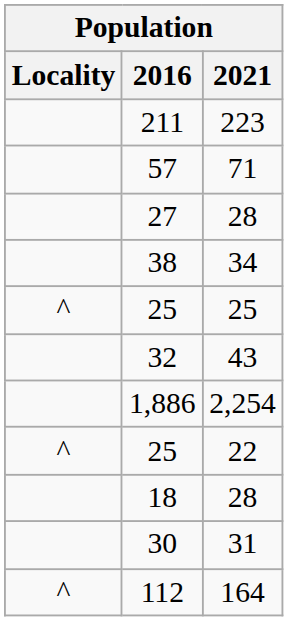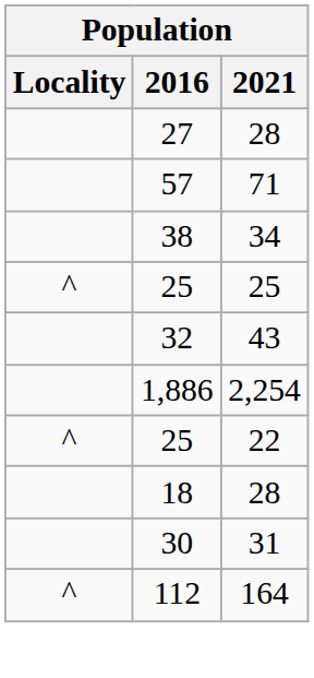 <table class="wikitable" style="text-align:center;">
 <tr>
 <th colspan="3" style="text-align:center;  font-weight:bold">Population</th>
 </tr>
 <tr>
 <th style="text-align:center; background:  font-weight:bold">Locality</th>
 <th style="text-align:center; background:  font-weight:bold"><strong>2016</strong></th>
 <th style="text-align:center; background:  font-weight:bold"><strong>2021</strong></th>
 </tr>
 <tr>
 <td></td>
-<td>211</td>
-<td>223</td>
+<td>27</td>
+<td>28</td>
 </tr>
 <tr>
 <td></td>
 <td>57</td>
 <td>71</td>
-</tr>
-<tr>
-<td></td>
-<td>27</td>
-<td>28</td>
 </tr>
 <tr>
 <td></td>
 <td>38</td>
 <td>34</td>
 </tr>
 <tr>
 <td>^</td>
 <td>25</td>
 <td>25</td>
 </tr>
 <tr>
 <td></td>
 <td>32</td>
 <td>43</td>
 </tr>
 <tr>
 <td></td>
 <td>1,886</td>
 <td>2,254</td>
 </tr>
 <tr>
 <td>^</td>
 <td>25</td>
 <td>22</td>
 </tr>
 <tr>
 <td></td>
 <td>18</td>
 <td>28</td>
 </tr>
 <tr>
 <td></td>
 <td>30</td>
 <td>31</td>
 </tr>
 <tr>
 <td>^</td>
 <td>112</td>
 <td>164</td>
 </tr>
 </table>
